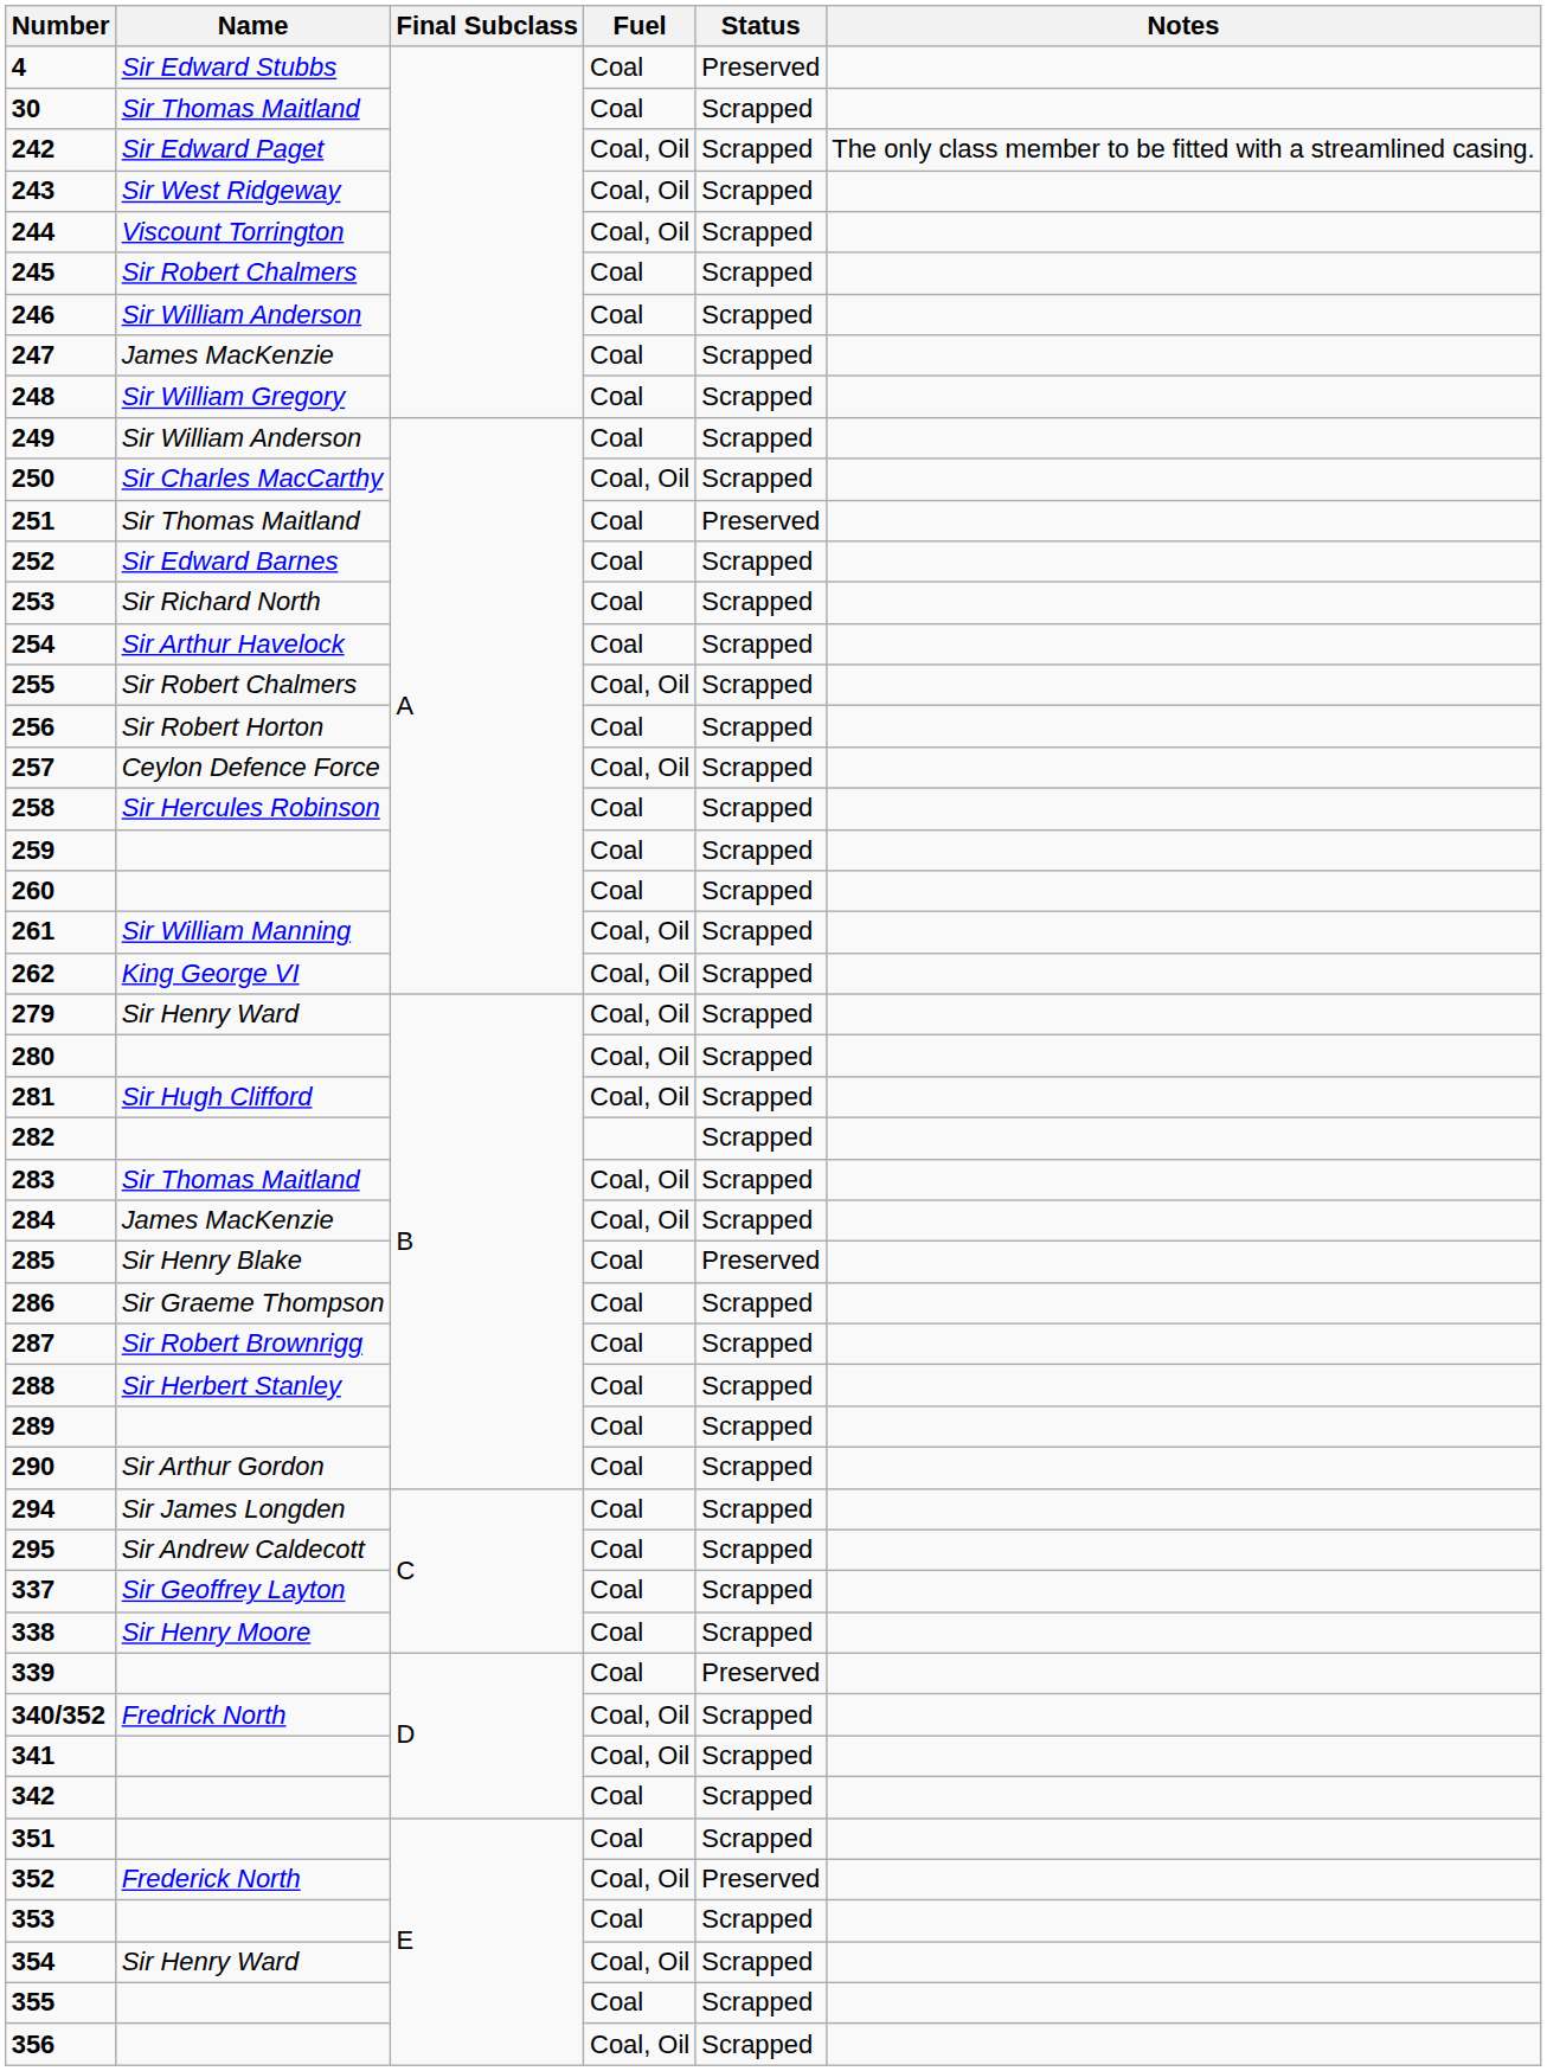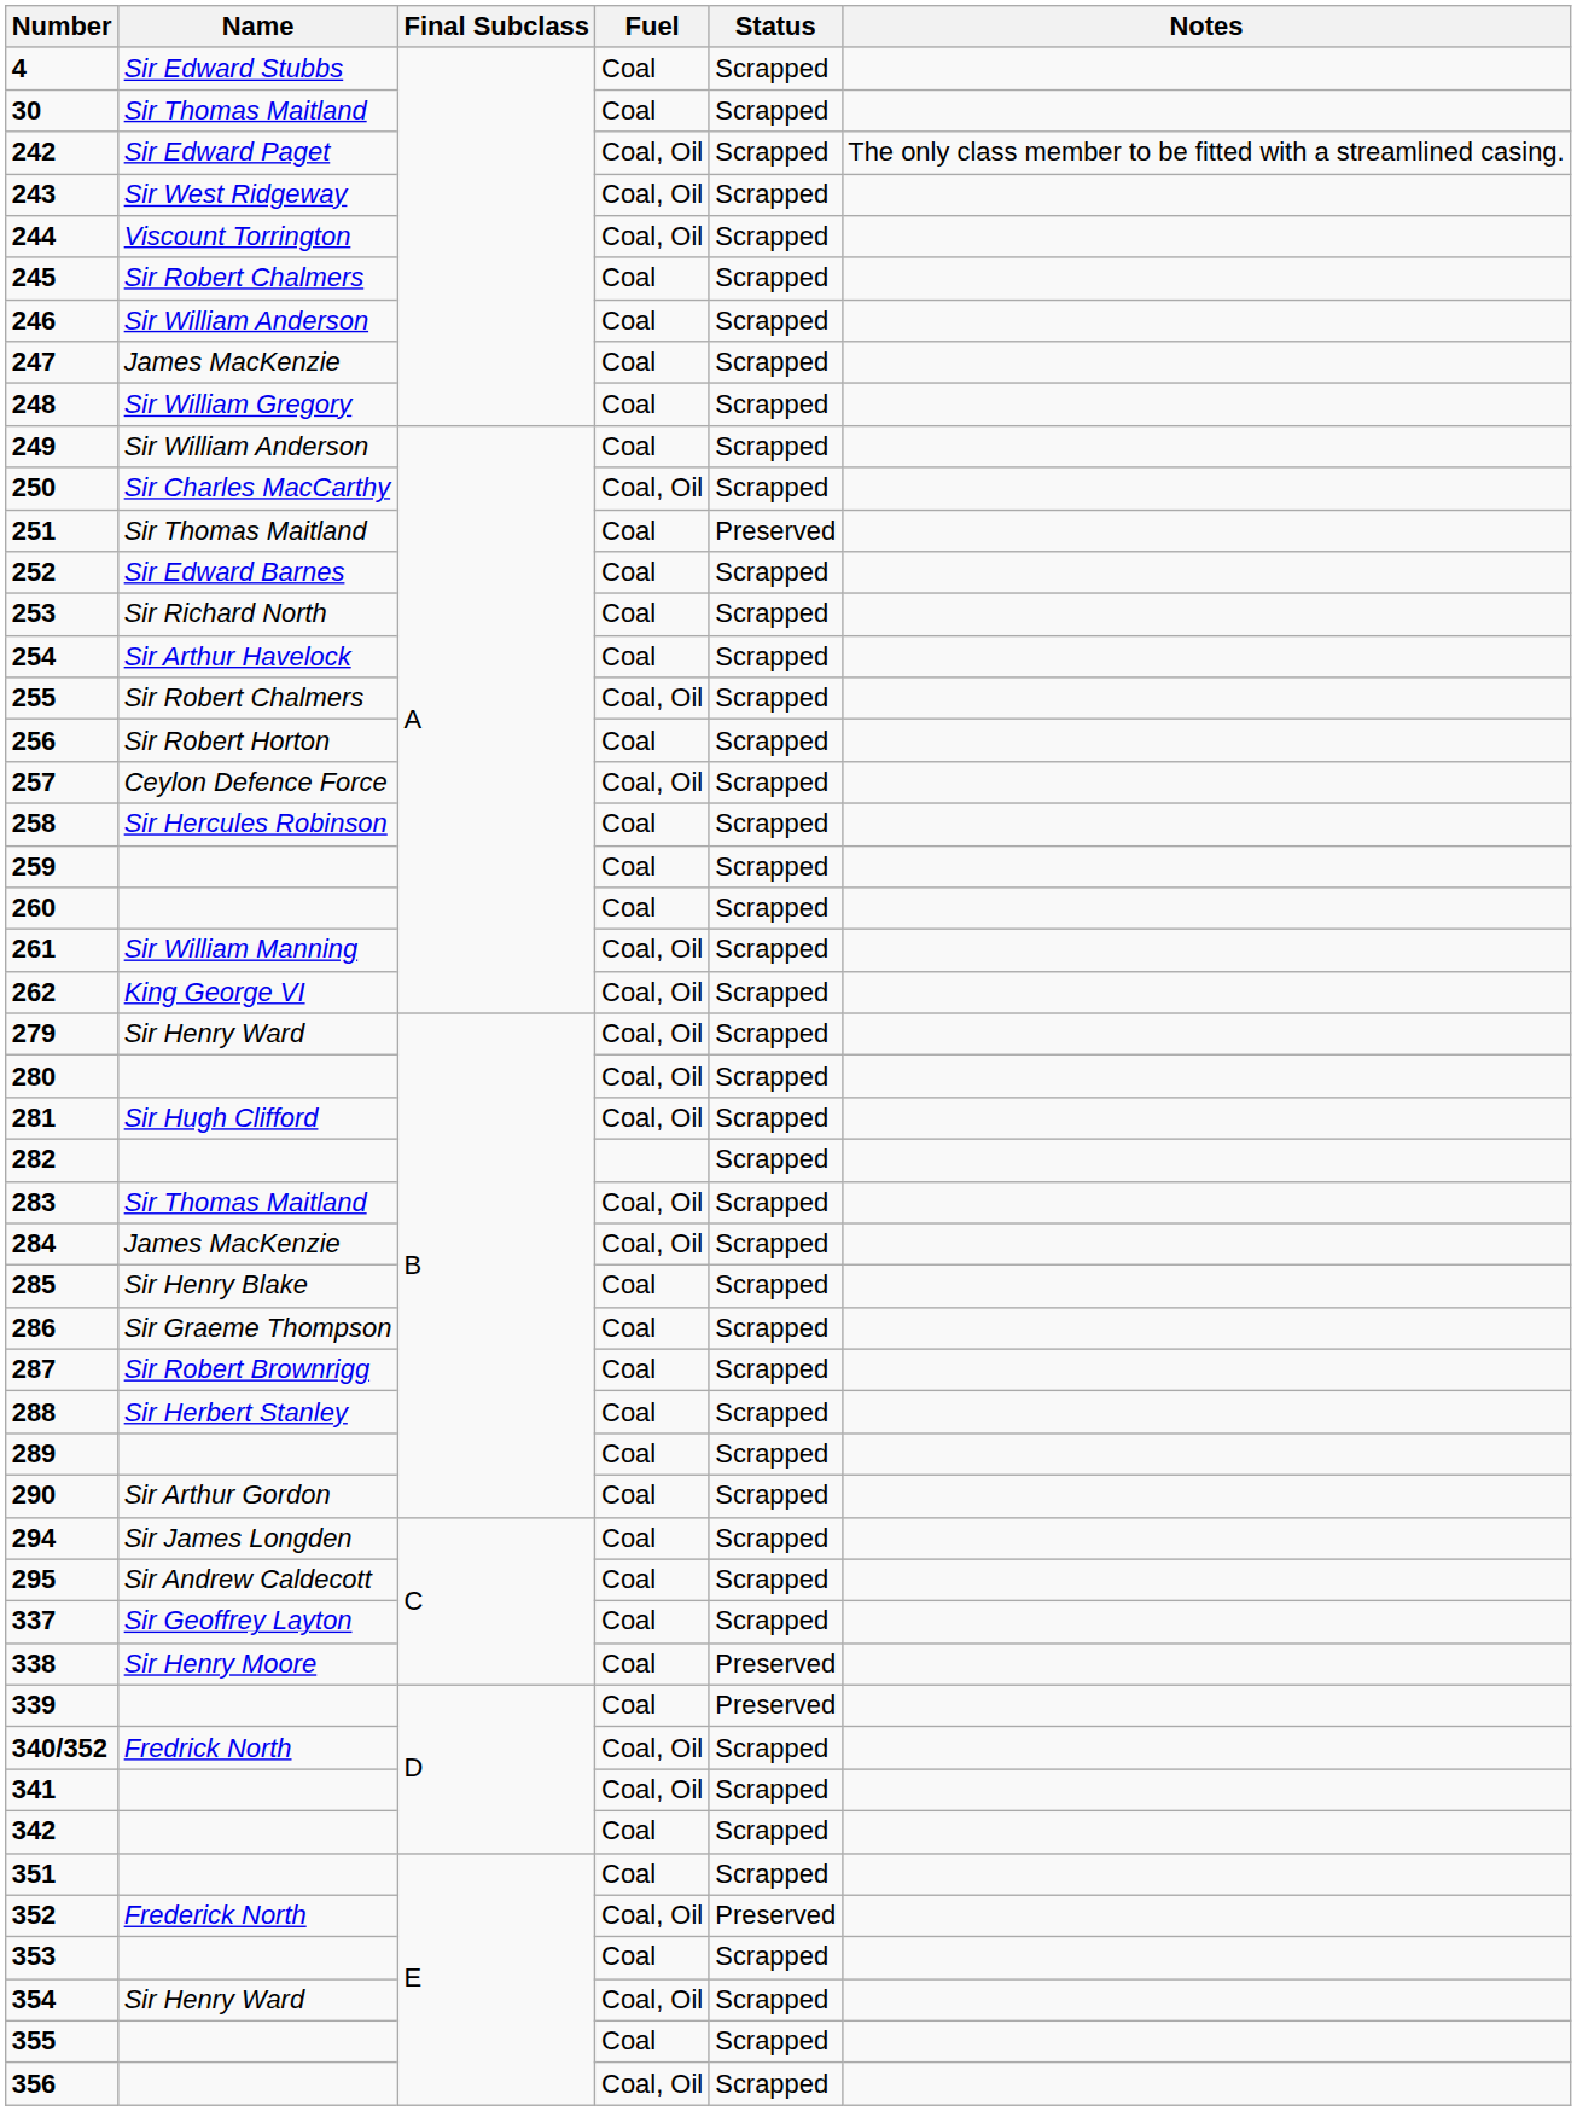 <table class="wikitable sortable mw-collapsible">
 <tr>
 <th>Number</th>
 <th>Name</th>
 <th>Final Subclass</th>
 <th>Fuel</th>
 <th>Status</th>
 <th>Notes</th>
 </tr>
 <tr>
 <td><strong>4</strong></td>
 <td><em><a href='#'>Sir Edward Stubbs</a></em></td>
 <td rowspan="9"></td>
 <td>Coal</td>
-<td>Preserved</td>
+<td>Scrapped</td>
 <td></td>
 </tr>
 <tr>
 <td><strong>30</strong></td>
 <td><em><a href='#'>Sir Thomas Maitland</a></em></td>
 <td>Coal</td>
 <td>Scrapped</td>
 <td></td>
 </tr>
 <tr>
 <td><strong>242</strong></td>
 <td><em><a href='#'>Sir Edward Paget</a></em></td>
 <td>Coal, Oil</td>
 <td>Scrapped</td>
 <td>The only class member to be fitted with a streamlined casing.</td>
 </tr>
 <tr>
 <td><strong>243</strong></td>
 <td><em><a href='#'>Sir West Ridgeway</a></em></td>
 <td>Coal, Oil</td>
 <td>Scrapped</td>
 <td></td>
 </tr>
 <tr>
 <td><strong>244</strong></td>
 <td><em><a href='#'>Viscount Torrington</a></em></td>
 <td>Coal, Oil</td>
 <td>Scrapped</td>
 <td></td>
 </tr>
 <tr>
 <td><strong>245</strong></td>
 <td><em><a href='#'>Sir Robert Chalmers</a></em></td>
 <td>Coal</td>
 <td>Scrapped</td>
 <td></td>
 </tr>
 <tr>
 <td><strong>246</strong></td>
 <td><em><a href='#'>Sir William Anderson</a></em></td>
 <td>Coal</td>
 <td>Scrapped</td>
 <td></td>
 </tr>
 <tr>
 <td><strong>247</strong></td>
 <td><em>James MacKenzie</em></td>
 <td>Coal</td>
 <td>Scrapped</td>
 <td></td>
 </tr>
 <tr>
 <td><strong>248</strong></td>
 <td><em><a href='#'>Sir William Gregory</a></em></td>
 <td>Coal</td>
 <td>Scrapped</td>
 <td></td>
 </tr>
 <tr>
 <td><strong>249</strong></td>
 <td><em>Sir William Anderson</em></td>
 <td rowspan="14">A</td>
 <td>Coal</td>
 <td>Scrapped</td>
 <td></td>
 </tr>
 <tr>
 <td><strong>250</strong></td>
 <td><em><a href='#'>Sir Charles MacCarthy</a></em></td>
 <td>Coal, Oil</td>
 <td>Scrapped</td>
 <td></td>
 </tr>
 <tr>
 <td><strong>251</strong></td>
 <td><em>Sir Thomas Maitland</em></td>
 <td>Coal</td>
 <td>Preserved</td>
 <td></td>
 </tr>
 <tr>
 <td><strong>252</strong></td>
 <td><em><a href='#'>Sir Edward Barnes</a></em></td>
 <td>Coal</td>
 <td>Scrapped</td>
 <td></td>
 </tr>
 <tr>
 <td><strong>253</strong></td>
 <td><em>Sir Richard North</em></td>
 <td>Coal</td>
 <td>Scrapped</td>
 <td></td>
 </tr>
 <tr>
 <td><strong>254</strong></td>
 <td><em><a href='#'>Sir Arthur Havelock</a></em></td>
 <td>Coal</td>
 <td>Scrapped</td>
 <td></td>
 </tr>
 <tr>
 <td><strong>255</strong></td>
 <td><em>Sir Robert Chalmers</em></td>
 <td>Coal, Oil</td>
 <td>Scrapped</td>
 <td></td>
 </tr>
 <tr>
 <td><strong>256</strong></td>
 <td><em>Sir Robert Horton</em></td>
 <td>Coal</td>
 <td>Scrapped</td>
 <td></td>
 </tr>
 <tr>
 <td><strong>257</strong></td>
 <td><em>Ceylon Defence Force</em></td>
 <td>Coal, Oil</td>
 <td>Scrapped</td>
 <td></td>
 </tr>
 <tr>
 <td><strong>258</strong></td>
 <td><em><a href='#'>Sir Hercules Robinson</a></em></td>
 <td>Coal</td>
 <td>Scrapped</td>
 <td></td>
 </tr>
 <tr>
 <td><strong>259</strong></td>
 <td></td>
 <td>Coal</td>
 <td>Scrapped</td>
 <td></td>
 </tr>
 <tr>
 <td><strong>260</strong></td>
 <td></td>
 <td>Coal</td>
 <td>Scrapped</td>
 <td></td>
 </tr>
 <tr>
 <td><strong>261</strong></td>
 <td><em><a href='#'>Sir William Manning</a></em></td>
 <td>Coal, Oil</td>
 <td>Scrapped</td>
 <td></td>
 </tr>
 <tr>
 <td><strong>262</strong></td>
 <td><em><a href='#'>King George VI</a></em></td>
 <td>Coal, Oil</td>
 <td>Scrapped</td>
 <td></td>
 </tr>
 <tr>
 <td><strong>279</strong></td>
 <td><em>Sir Henry Ward</em></td>
 <td rowspan="12">B</td>
 <td>Coal, Oil</td>
 <td>Scrapped</td>
 <td></td>
 </tr>
 <tr>
 <td><strong>280</strong></td>
 <td></td>
 <td>Coal, Oil</td>
 <td>Scrapped</td>
 <td></td>
 </tr>
 <tr>
 <td><strong>281</strong></td>
 <td><em><a href='#'>Sir Hugh Clifford</a></em></td>
 <td>Coal, Oil</td>
 <td>Scrapped</td>
 <td></td>
 </tr>
 <tr>
 <td><strong>282</strong></td>
 <td></td>
 <td></td>
 <td>Scrapped</td>
 <td></td>
 </tr>
 <tr>
 <td><strong>283</strong></td>
 <td><em><a href='#'>Sir Thomas Maitland</a></em></td>
 <td>Coal, Oil</td>
 <td>Scrapped</td>
 <td></td>
 </tr>
 <tr>
 <td><strong>284</strong></td>
 <td><em>James MacKenzie</em></td>
 <td>Coal, Oil</td>
 <td>Scrapped</td>
 <td></td>
 </tr>
 <tr>
 <td><strong>285</strong></td>
 <td><em>Sir Henry Blake</em></td>
 <td>Coal</td>
-<td>Preserved</td>
+<td>Scrapped</td>
 <td></td>
 </tr>
 <tr>
 <td><strong>286</strong></td>
 <td><em>Sir Graeme Thompson</em></td>
 <td>Coal</td>
 <td>Scrapped</td>
 <td></td>
 </tr>
 <tr>
 <td><strong>287</strong></td>
 <td><em><a href='#'>Sir Robert Brownrigg</a></em></td>
 <td>Coal</td>
 <td>Scrapped</td>
 <td></td>
 </tr>
 <tr>
 <td><strong>288</strong></td>
 <td><em><a href='#'>Sir Herbert Stanley</a></em></td>
 <td>Coal</td>
 <td>Scrapped</td>
 <td></td>
 </tr>
 <tr>
 <td><strong>289</strong></td>
 <td></td>
 <td>Coal</td>
 <td>Scrapped</td>
 <td></td>
 </tr>
 <tr>
 <td><strong>290</strong></td>
 <td><em>Sir Arthur Gordon</em></td>
 <td>Coal</td>
 <td>Scrapped</td>
 <td></td>
 </tr>
 <tr>
 <td><strong>294</strong></td>
 <td><em>Sir James Longden</em></td>
 <td rowspan="4">C</td>
 <td>Coal</td>
 <td>Scrapped</td>
 <td></td>
 </tr>
 <tr>
 <td><strong>295</strong></td>
 <td><em>Sir Andrew Caldecott</em></td>
 <td>Coal</td>
 <td>Scrapped</td>
 <td></td>
 </tr>
 <tr>
 <td><strong>337</strong></td>
 <td><em><a href='#'>Sir Geoffrey Layton</a></em></td>
 <td>Coal</td>
 <td>Scrapped</td>
 <td></td>
 </tr>
 <tr>
 <td><strong>338</strong></td>
 <td><em><a href='#'>Sir Henry Moore</a></em></td>
 <td>Coal</td>
-<td>Scrapped</td>
+<td>Preserved</td>
 <td></td>
 </tr>
 <tr>
 <td><strong>339</strong></td>
 <td></td>
 <td rowspan="4">D</td>
 <td>Coal</td>
 <td>Preserved</td>
 <td></td>
 </tr>
 <tr>
 <td><strong>340/352</strong></td>
 <td><em><a href='#'>Fredrick North</a></em></td>
 <td>Coal, Oil</td>
 <td>Scrapped</td>
 <td></td>
 </tr>
 <tr>
 <td><strong>341</strong></td>
 <td></td>
 <td>Coal, Oil</td>
 <td>Scrapped</td>
 <td></td>
 </tr>
 <tr>
 <td><strong>342</strong></td>
 <td></td>
 <td>Coal</td>
 <td>Scrapped</td>
 <td></td>
 </tr>
 <tr>
 <td><strong>351</strong></td>
 <td></td>
 <td rowspan="6">E</td>
 <td>Coal</td>
 <td>Scrapped</td>
 <td></td>
 </tr>
 <tr>
 <td><strong>352</strong></td>
 <td><em><a href='#'>Frederick North</a></em></td>
 <td>Coal, Oil</td>
 <td>Preserved</td>
 <td></td>
 </tr>
 <tr>
 <td><strong>353</strong></td>
 <td></td>
 <td>Coal</td>
 <td>Scrapped</td>
 <td></td>
 </tr>
 <tr>
 <td><strong>354</strong></td>
 <td><em>Sir Henry Ward</em></td>
 <td>Coal, Oil</td>
 <td>Scrapped</td>
 <td></td>
 </tr>
 <tr>
 <td><strong>355</strong></td>
 <td></td>
 <td>Coal</td>
 <td>Scrapped</td>
 <td></td>
 </tr>
 <tr>
 <td><strong>356</strong></td>
 <td></td>
 <td>Coal, Oil</td>
 <td>Scrapped</td>
 <td></td>
 </tr>
 </table>
